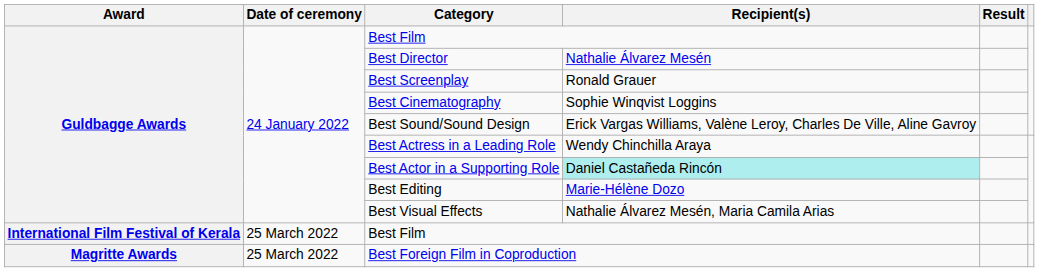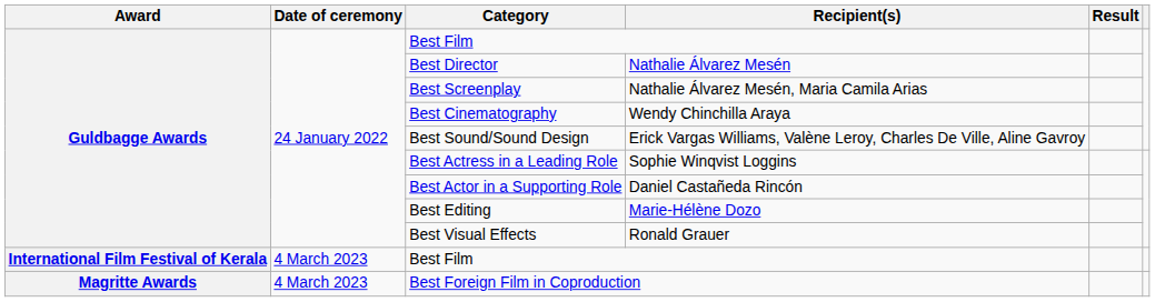 <table class="wikitable plainrowheaders sortable">
 <tr>
 <th scope="col">Award</th>
 <th scope="col">Date of ceremony</th>
 <th scope="col">Category</th>
 <th scope="col">Recipient(s)</th>
 <th scope="col">Result</th>
 <th scope="col"></th>
 </tr>
 <tr>
 <th rowspan="9" scope="row"><a href='#'>Guldbagge Awards</a></th>
 <td rowspan="9"><a href='#'>24 January 2022</a></td>
 <td colspan="2"><a href='#'>Best Film</a></td>
 <td></td>
 <td rowspan="5" style="text-align:center;"></td>
 </tr>
 <tr>
 <td><a href='#'>Best Director</a></td>
 <td><a href='#'>Nathalie Álvarez Mesén</a></td>
 <td></td>
 </tr>
 <tr>
 <td><a href='#'>Best Screenplay</a></td>
-<td>Ronald Grauer</td>
+<td>Nathalie Álvarez Mesén, Maria Camila Arias</td>
 <td></td>
 </tr>
 <tr>
 <td><a href='#'>Best Cinematography</a></td>
-<td>Sophie Winqvist Loggins</td>
+<td>Wendy Chinchilla Araya</td>
 <td></td>
 </tr>
 <tr>
 <td>Best Sound/Sound Design</td>
 <td>Erick Vargas Williams, Valène Leroy, Charles De Ville, Aline Gavroy</td>
 <td></td>
 </tr>
 <tr>
 <td><a href='#'>Best Actress in a Leading Role</a></td>
-<td>Wendy Chinchilla Araya</td>
+<td>Sophie Winqvist Loggins</td>
 <td></td>
 <td rowspan="4" style="text-align:center;"></td>
 </tr>
 <tr>
 <td><a href='#'>Best Actor in a Supporting Role</a></td>
-<td style="background: paleturquoise;">Daniel Castañeda Rincón</td>
+<td>Daniel Castañeda Rincón</td>
 <td></td>
 </tr>
 <tr>
 <td>Best Editing</td>
 <td><a href='#'>Marie-Hélène Dozo</a></td>
 <td></td>
 </tr>
 <tr>
 <td>Best Visual Effects</td>
-<td>Nathalie Álvarez Mesén, Maria Camila Arias</td>
+<td>Ronald Grauer</td>
 <td></td>
 </tr>
 <tr>
 <th scope="row"><a href='#'>International Film Festival of Kerala</a></th>
-<td>25 March 2022</td>
+<td><a href='#'>4 March 2023</a></td>
 <td colspan="2">Best Film</td>
 <td></td>
 <td style="text-align:center;"></td>
 </tr>
 <tr>
 <th scope="row"><a href='#'>Magritte Awards</a></th>
-<td>25 March 2022</td>
+<td><a href='#'>4 March 2023</a></td>
 <td colspan="2"><a href='#'>Best Foreign Film in Coproduction</a></td>
 <td></td>
 <td style="text-align:center;"></td>
 </tr>
 </table>
